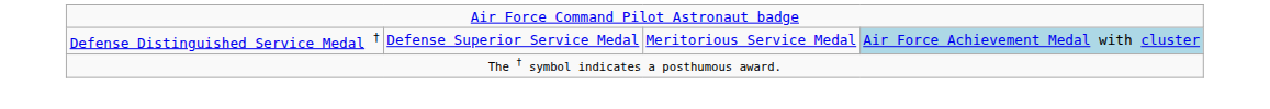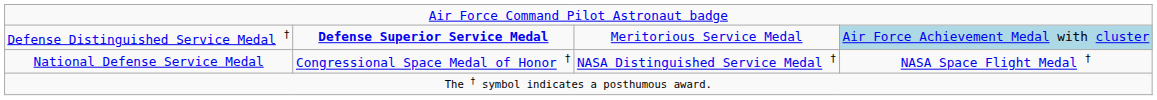 <table class="wikitable" style="margin:1em auto; text-align:center;">
 <tr>
 <td colspan=4><a href='#'>Air Force Command Pilot Astronaut badge</a></td>
 </tr>
 <tr>
 <td><a href='#'>Defense Distinguished Service Medal</a> <sup>†</sup></td>
-<td><a href='#'>Defense Superior Service Medal</a></td>
+<td><strong><a href='#'>Defense Superior Service Medal</a></strong></td>
 <td><a href='#'>Meritorious Service Medal</a></td>
 <td style="background: lightblue;"><a href='#'>Air Force Achievement Medal</a> with <a href='#'>cluster</a></td>
+</tr>
+<tr>
+<td><a href='#'>National Defense Service Medal</a></td>
+<td><a href='#'>Congressional Space Medal of Honor</a> <sup>†</sup></td>
+<td><a href='#'>NASA Distinguished Service Medal</a> <sup>†</sup></td>
+<td><a href='#'>NASA Space Flight Medal</a> <sup>†</sup></td>
 </tr>
 <tr>
 <td colspan=4><small>The <sup>†</sup> symbol indicates a posthumous award.</small></td>
 </tr>
 </table>
